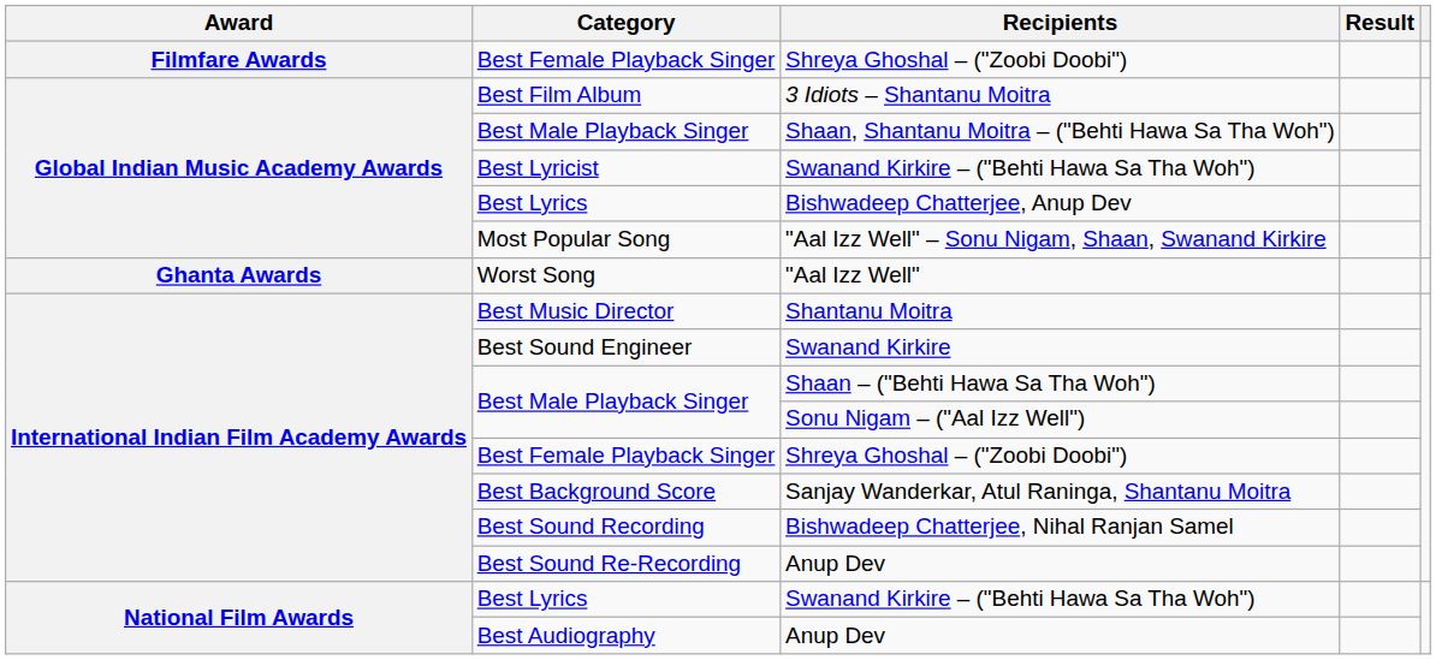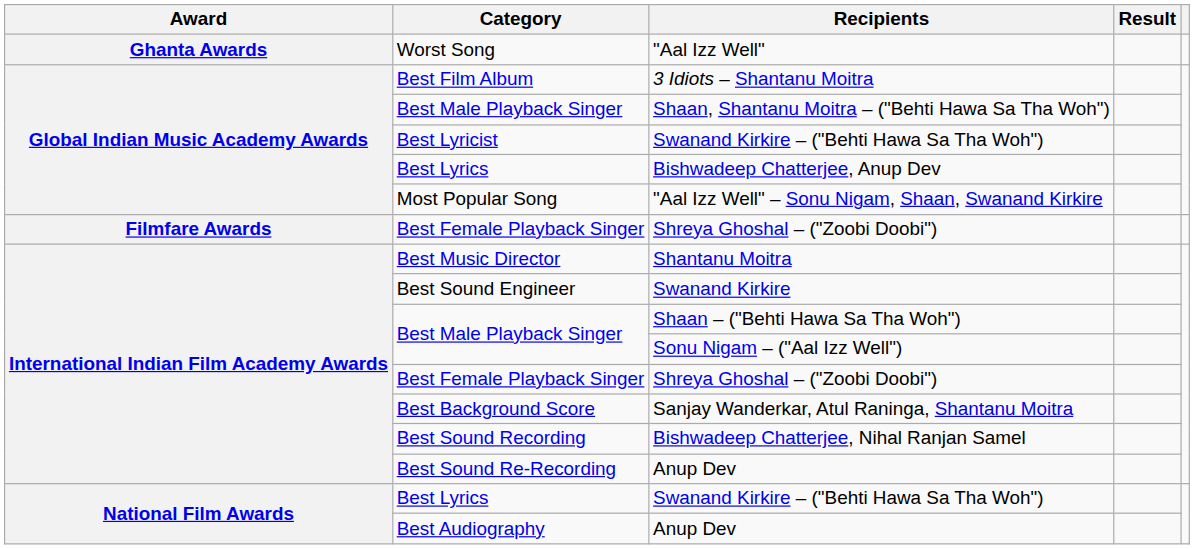 <table class="wikitable sortable plainrowheaders">
 <tr>
 <th scope="col">Award</th>
 <th scope="col">Category</th>
 <th scope="col">Recipients</th>
 <th scope="col">Result</th>
 <th scope="col" class="unsortable"></th>
 </tr>
 <tr>
-<th scope="row"><a href='#'>Filmfare Awards</a></th>
-<td><a href='#'>Best Female Playback Singer</a></td>
-<td><a href='#'>Shreya Ghoshal</a> – ("Zoobi Doobi")</td>
+<th scope="row"><a href='#'>Ghanta Awards</a></th>
+<td>Worst Song</td>
+<td>"Aal Izz Well"</td>
 <td></td>
-<td style="text-align:center;"><br></td>
+<td style="text-align:center;"></td>
 </tr>
 <tr>
 <th rowspan="5" scope="row"><a href='#'>Global Indian Music Academy Awards</a></th>
 <td><a href='#'>Best Film Album</a></td>
 <td><em>3 Idiots</em> – <a href='#'>Shantanu Moitra</a></td>
 <td></td>
 <td rowspan="5" style="text-align:center;"><br></td>
 </tr>
 <tr>
 <td><a href='#'>Best Male Playback Singer</a></td>
 <td><a href='#'>Shaan</a>, <a href='#'>Shantanu Moitra</a> – ("Behti Hawa Sa Tha Woh")</td>
 <td></td>
 </tr>
 <tr>
 <td><a href='#'>Best Lyricist</a></td>
 <td><a href='#'>Swanand Kirkire</a> – ("Behti Hawa Sa Tha Woh")</td>
 <td></td>
 </tr>
 <tr>
 <td><a href='#'>Best Lyrics</a></td>
 <td><a href='#'>Bishwadeep Chatterjee</a>, Anup Dev</td>
 <td></td>
 </tr>
 <tr>
 <td>Most Popular Song</td>
 <td>"Aal Izz Well" – <a href='#'>Sonu Nigam</a>, <a href='#'>Shaan</a>, <a href='#'>Swanand Kirkire</a></td>
 <td></td>
 </tr>
 <tr>
-<th scope="row"><a href='#'>Ghanta Awards</a></th>
-<td>Worst Song</td>
-<td>"Aal Izz Well"</td>
+<th scope="row"><a href='#'>Filmfare Awards</a></th>
+<td><a href='#'>Best Female Playback Singer</a></td>
+<td><a href='#'>Shreya Ghoshal</a> – ("Zoobi Doobi")</td>
 <td></td>
-<td style="text-align:center;"></td>
+<td style="text-align:center;"><br></td>
 </tr>
 <tr>
 <th rowspan="8" scope="row"><a href='#'>International Indian Film Academy Awards</a></th>
 <td><a href='#'>Best Music Director</a></td>
 <td><a href='#'>Shantanu Moitra</a></td>
 <td></td>
 <td rowspan="8" style="text-align:center;"><br></td>
 </tr>
 <tr>
 <td>Best Sound Engineer</td>
 <td><a href='#'>Swanand Kirkire</a></td>
 <td></td>
 </tr>
 <tr>
 <td rowspan="2"><a href='#'>Best Male Playback Singer</a></td>
 <td><a href='#'>Shaan</a> – ("Behti Hawa Sa Tha Woh")</td>
 <td></td>
 </tr>
 <tr>
 <td><a href='#'>Sonu Nigam</a> – ("Aal Izz Well")</td>
 <td></td>
 </tr>
 <tr>
 <td><a href='#'>Best Female Playback Singer</a></td>
 <td><a href='#'>Shreya Ghoshal</a> – ("Zoobi Doobi")</td>
 <td></td>
 </tr>
 <tr>
 <td><a href='#'>Best Background Score</a></td>
 <td>Sanjay Wanderkar, Atul Raninga, <a href='#'>Shantanu Moitra</a></td>
 <td></td>
 </tr>
 <tr>
 <td><a href='#'>Best Sound Recording</a></td>
 <td><a href='#'>Bishwadeep Chatterjee</a>, Nihal Ranjan Samel</td>
 <td></td>
 </tr>
 <tr>
 <td><a href='#'>Best Sound Re-Recording</a></td>
 <td>Anup Dev</td>
 <td></td>
 </tr>
 <tr>
 <th rowspan="2" scope="row"><a href='#'>National Film Awards</a></th>
 <td><a href='#'>Best Lyrics</a></td>
 <td><a href='#'>Swanand Kirkire</a> – ("Behti Hawa Sa Tha Woh")</td>
 <td></td>
 <td rowspan="2" style="text-align:center;"></td>
 </tr>
 <tr>
 <td><a href='#'>Best Audiography</a></td>
 <td>Anup Dev</td>
 <td></td>
 </tr>
 </table>
